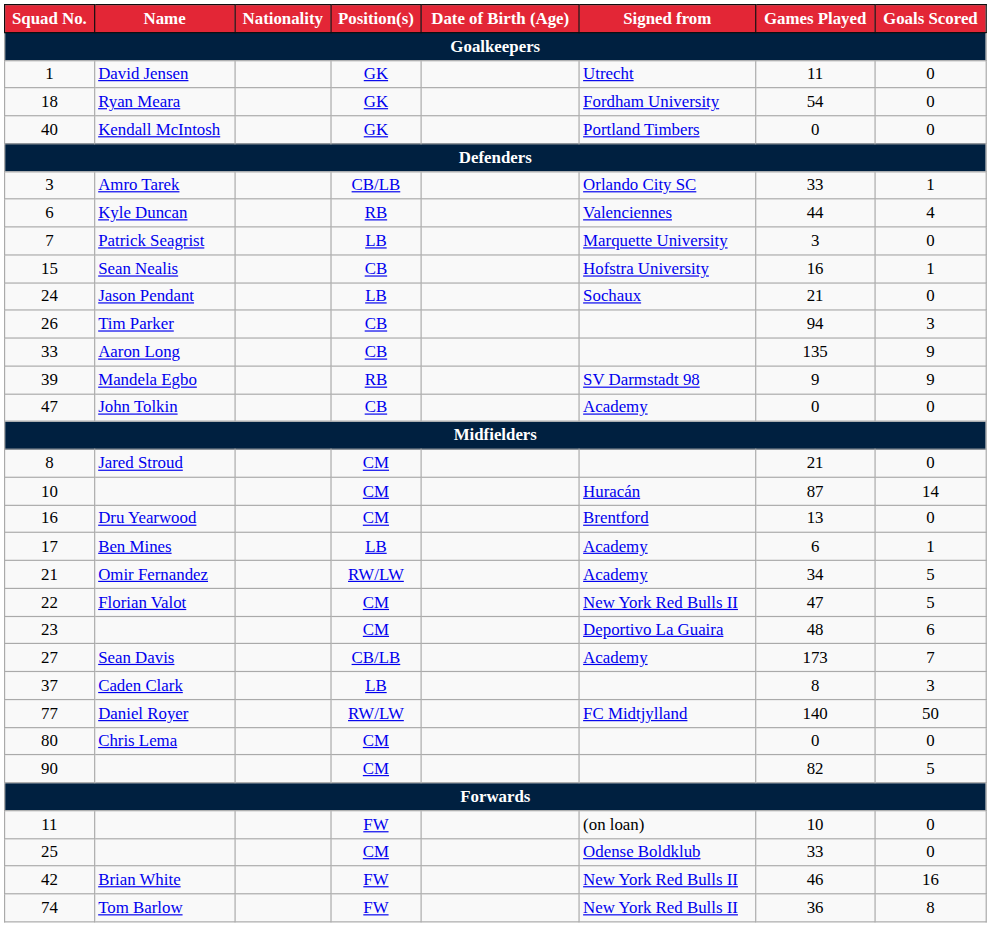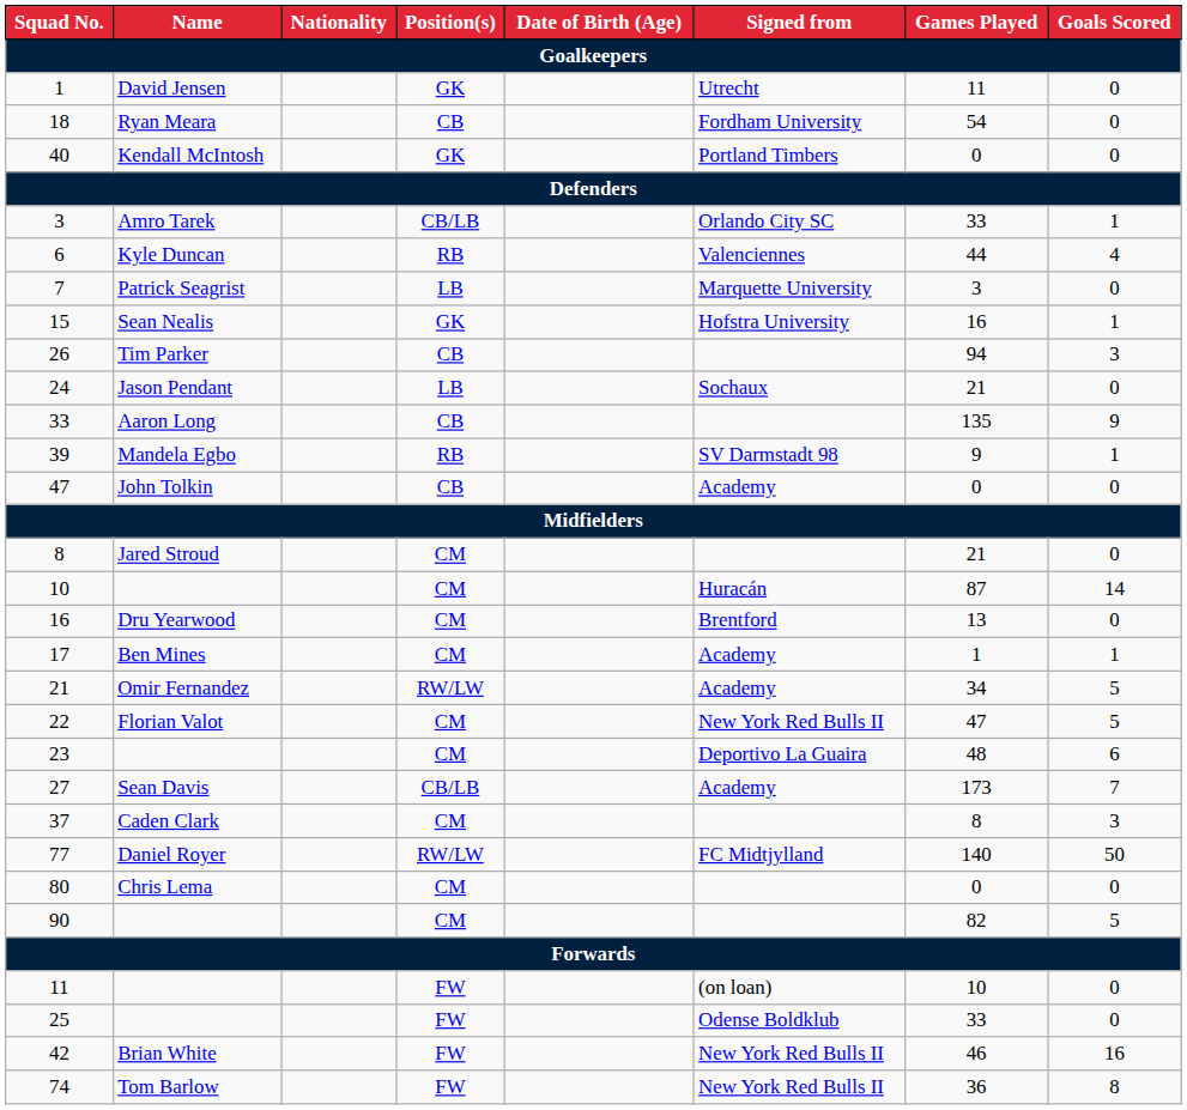 <table class="wikitable" style="text-align:center; font-size:90%; width:95%;">
 <tr>
 <th style="background:#E32636; color:#fff;  border:1px solid #0e0e0e; text-align:center;">Squad No.</th>
 <th style="background:#E32636; color:#fff;  border:1px solid #0e0e0e; text-align:center;">Name</th>
 <th style="background:#E32636; color:#fff;  border:1px solid #0e0e0e; text-align:center;">Nationality</th>
 <th style="background:#E32636; color:#fff;  border:1px solid #0e0e0e; text-align:center;">Position(s)</th>
 <th style="background:#E32636; color:#fff;  border:1px solid #0e0e0e; text-align:center;">Date of Birth (Age) </th>
 <th style="background:#E32636; color:#fff;  border:1px solid #0e0e0e; text-align:center;">Signed from</th>
 <th style="background:#E32636; color:#fff;  border:1px solid #0e0e0e; text-align:center;">Games Played</th>
 <th style="background:#E32636; color:#fff;  border:1px solid #0e0e0e; text-align:center;">Goals Scored</th>
 </tr>
 <tr>
 <th colspan="8" style="background:#002040; color:white; text-align:center;">Goalkeepers</th>
 </tr>
 <tr>
 <td>1</td>
 <td align="left"><a href='#'>David Jensen</a></td>
 <td></td>
 <td><a href='#'>GK</a></td>
 <td></td>
 <td align="left"> <a href='#'>Utrecht</a></td>
 <td>11</td>
 <td>0</td>
 </tr>
 <tr>
 <td>18</td>
 <td align="left"><a href='#'>Ryan Meara</a></td>
 <td></td>
-<td><a href='#'>GK</a></td>
+<td><a href='#'>CB</a></td>
 <td></td>
 <td align="left"> <a href='#'>Fordham University</a></td>
 <td>54</td>
 <td>0</td>
 </tr>
 <tr>
 <td>40</td>
 <td align="left"><a href='#'>Kendall McIntosh</a></td>
 <td></td>
 <td><a href='#'>GK</a></td>
 <td></td>
 <td align="left"> <a href='#'>Portland Timbers</a></td>
 <td>0</td>
 <td>0</td>
 </tr>
 <tr>
 <th colspan="8" style="background:#002040; color:white; text-align:center;">Defenders</th>
 </tr>
 <tr>
 <td>3</td>
 <td align="left"><a href='#'>Amro Tarek</a></td>
 <td></td>
 <td><a href='#'>CB/LB</a></td>
 <td></td>
 <td align="left"> <a href='#'>Orlando City SC</a></td>
 <td>33</td>
 <td>1</td>
 </tr>
 <tr>
 <td>6</td>
 <td align="left"><a href='#'>Kyle Duncan</a></td>
 <td></td>
 <td><a href='#'>RB</a></td>
 <td></td>
 <td align="left"> <a href='#'>Valenciennes</a></td>
 <td>44</td>
 <td>4</td>
 </tr>
 <tr>
 <td>7</td>
 <td align="left"><a href='#'>Patrick Seagrist</a></td>
 <td></td>
 <td><a href='#'>LB</a></td>
 <td></td>
 <td align="left"> <a href='#'>Marquette University</a></td>
 <td>3</td>
 <td>0</td>
 </tr>
 <tr>
 <td>15</td>
 <td align="left"><a href='#'>Sean Nealis</a></td>
 <td></td>
-<td><a href='#'>CB</a></td>
+<td><a href='#'>GK</a></td>
 <td></td>
 <td align="left"> <a href='#'>Hofstra University</a></td>
 <td>16</td>
 <td>1</td>
+</tr>
+<tr>
+<td>26</td>
+<td align="left"><a href='#'>Tim Parker</a></td>
+<td></td>
+<td><a href='#'>CB</a></td>
+<td></td>
+<td align="left"></td>
+<td>94</td>
+<td>3</td>
 </tr>
 <tr>
 <td>24</td>
 <td align="left"><a href='#'>Jason Pendant</a></td>
 <td></td>
 <td><a href='#'>LB</a></td>
 <td></td>
 <td align="left"> <a href='#'>Sochaux</a></td>
 <td>21</td>
 <td>0</td>
-</tr>
-<tr>
-<td>26</td>
-<td align="left"><a href='#'>Tim Parker</a></td>
-<td></td>
-<td><a href='#'>CB</a></td>
-<td></td>
-<td align="left"></td>
-<td>94</td>
-<td>3</td>
 </tr>
 <tr>
 <td>33</td>
 <td align="left"><a href='#'>Aaron Long</a></td>
 <td></td>
 <td><a href='#'>CB</a></td>
 <td></td>
 <td align="left"></td>
 <td>135</td>
 <td>9</td>
 </tr>
 <tr>
 <td>39</td>
 <td align="left"><a href='#'>Mandela Egbo</a></td>
 <td></td>
 <td><a href='#'>RB</a></td>
 <td></td>
 <td align="left"> <a href='#'>SV Darmstadt 98</a></td>
 <td>9</td>
-<td>9</td>
+<td>1</td>
 </tr>
 <tr>
 <td>47</td>
 <td align="left"><a href='#'>John Tolkin</a></td>
 <td></td>
 <td><a href='#'>CB</a></td>
 <td></td>
 <td align="left"><a href='#'>Academy</a></td>
 <td>0</td>
 <td>0</td>
 </tr>
 <tr>
 <th colspan="8" style="background:#002040; color:white; text-align:center;">Midfielders</th>
 </tr>
 <tr>
 <td>8</td>
 <td align="left"><a href='#'>Jared Stroud</a></td>
 <td></td>
 <td><a href='#'>CM</a></td>
 <td></td>
 <td align="left"></td>
 <td>21</td>
 <td>0</td>
 </tr>
 <tr>
 <td>10</td>
 <td align="left"></td>
 <td></td>
 <td><a href='#'>CM</a></td>
 <td></td>
 <td align="left"> <a href='#'>Huracán</a></td>
 <td>87</td>
 <td>14</td>
 </tr>
 <tr>
 <td>16</td>
 <td align="left"><a href='#'>Dru Yearwood</a></td>
 <td></td>
 <td><a href='#'>CM</a></td>
 <td></td>
 <td align="left"> <a href='#'>Brentford</a></td>
 <td>13</td>
 <td>0</td>
 </tr>
 <tr>
 <td>17</td>
 <td align="left"><a href='#'>Ben Mines</a></td>
 <td></td>
-<td><a href='#'>LB</a></td>
+<td><a href='#'>CM</a></td>
 <td></td>
 <td align="left"><a href='#'>Academy</a></td>
-<td>6</td>
+<td>1</td>
 <td>1</td>
 </tr>
 <tr>
 <td>21</td>
 <td align="left"><a href='#'>Omir Fernandez</a></td>
 <td></td>
 <td><a href='#'>RW/LW</a></td>
 <td></td>
 <td align="left"><a href='#'>Academy</a></td>
 <td>34</td>
 <td>5</td>
 </tr>
 <tr>
 <td>22</td>
 <td align="left"><a href='#'>Florian Valot</a></td>
 <td></td>
 <td><a href='#'>CM</a></td>
 <td></td>
 <td align="left"> <a href='#'>New York Red Bulls II</a></td>
 <td>47</td>
 <td>5</td>
 </tr>
 <tr>
 <td>23</td>
 <td align="left"></td>
 <td></td>
 <td><a href='#'>CM</a></td>
 <td></td>
 <td align="left"> <a href='#'>Deportivo La Guaira</a></td>
 <td>48</td>
 <td>6</td>
 </tr>
 <tr>
 <td>27</td>
 <td align="left"><a href='#'>Sean Davis</a></td>
 <td></td>
 <td><a href='#'>CB/LB</a></td>
 <td></td>
 <td align="left"><a href='#'>Academy</a></td>
 <td>173</td>
 <td>7</td>
 </tr>
 <tr>
 <td>37</td>
 <td align="left"><a href='#'>Caden Clark</a></td>
 <td></td>
-<td><a href='#'>LB</a></td>
+<td><a href='#'>CM</a></td>
 <td></td>
 <td align="left"></td>
 <td>8</td>
 <td>3</td>
 </tr>
 <tr>
 <td>77</td>
 <td align="left"><a href='#'>Daniel Royer</a></td>
 <td></td>
 <td><a href='#'>RW/LW</a></td>
 <td></td>
 <td align="left"> <a href='#'>FC Midtjylland</a></td>
 <td>140</td>
 <td>50</td>
 </tr>
 <tr>
 <td>80</td>
 <td align="left"><a href='#'>Chris Lema</a></td>
 <td></td>
 <td><a href='#'>CM</a></td>
 <td></td>
 <td align="left"></td>
 <td>0</td>
 <td>0</td>
 </tr>
 <tr>
 <td>90</td>
 <td align="left"></td>
 <td></td>
 <td><a href='#'>CM</a></td>
 <td></td>
 <td align="left"></td>
 <td>82</td>
 <td>5</td>
 </tr>
 <tr>
 <th colspan="8" style="background:#002040; color:white; text-align:center;">Forwards</th>
 </tr>
 <tr>
 <td>11</td>
 <td align="left"></td>
 <td></td>
 <td><a href='#'>FW</a></td>
 <td></td>
 <td align="left"> (on loan)</td>
 <td>10</td>
 <td>0</td>
 </tr>
 <tr>
 <td>25</td>
 <td align="left"></td>
 <td></td>
-<td><a href='#'>CM</a></td>
+<td><a href='#'>FW</a></td>
 <td></td>
 <td align="left"> <a href='#'>Odense Boldklub</a></td>
 <td>33</td>
 <td>0</td>
 </tr>
 <tr>
 <td>42</td>
 <td align="left"><a href='#'>Brian White</a></td>
 <td></td>
 <td><a href='#'>FW</a></td>
 <td></td>
 <td align="left"> <a href='#'>New York Red Bulls II</a></td>
 <td>46</td>
 <td>16</td>
 </tr>
 <tr>
 <td>74</td>
 <td align="left"><a href='#'>Tom Barlow</a></td>
 <td></td>
 <td><a href='#'>FW</a></td>
 <td></td>
 <td align="left"> <a href='#'>New York Red Bulls II</a></td>
 <td>36</td>
 <td>8</td>
 </tr>
 </table>
